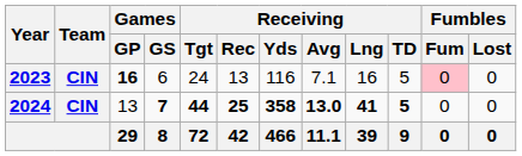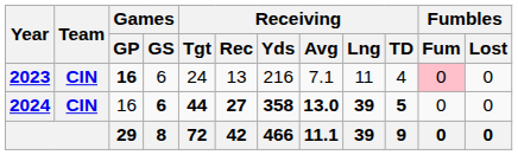 <table class="wikitable" style="text-align:center;">
 <tr>
 <th rowspan="2">Year</th>
 <th rowspan="2">Team</th>
 <th colspan="2">Games</th>
 <th colspan="6">Receiving</th>
 <th colspan="2">Fumbles</th>
 </tr>
 <tr>
 <th>GP</th>
 <th>GS</th>
 <th>Tgt</th>
 <th>Rec</th>
 <th>Yds</th>
 <th>Avg</th>
 <th>Lng</th>
 <th>TD</th>
 <th>Fum</th>
 <th>Lost</th>
 </tr>
 <tr>
 <th><a href='#'>2023</a></th>
 <th><a href='#'>CIN</a></th>
 <td><strong>16</strong></td>
 <td>6</td>
 <td>24</td>
 <td>13</td>
-<td>116</td>
+<td>216</td>
 <td>7.1</td>
-<td>16</td>
-<td>5</td>
+<td>11</td>
+<td>4</td>
 <td style="background: pink;">0</td>
 <td>0</td>
 </tr>
 <tr>
 <th><a href='#'>2024</a></th>
 <th><a href='#'>CIN</a></th>
-<td>13</td>
-<td><strong>7</strong></td>
+<td>16</td>
+<td><strong>6</strong></td>
 <td><strong>44</strong></td>
-<td><strong>25</strong></td>
+<td><strong>27</strong></td>
 <td><strong>358</strong></td>
 <td><strong>13.0</strong></td>
-<td><strong>41</strong></td>
+<td><strong>39</strong></td>
 <td><strong>5</strong></td>
 <td>0</td>
 <td>0</td>
 </tr>
 <tr>
 <th colspan="2"></th>
 <th>29</th>
 <th>8</th>
 <th>72</th>
 <th>42</th>
 <th>466</th>
 <th>11.1</th>
 <th>39</th>
 <th>9</th>
 <th>0</th>
 <th>0</th>
 </tr>
 </table>
